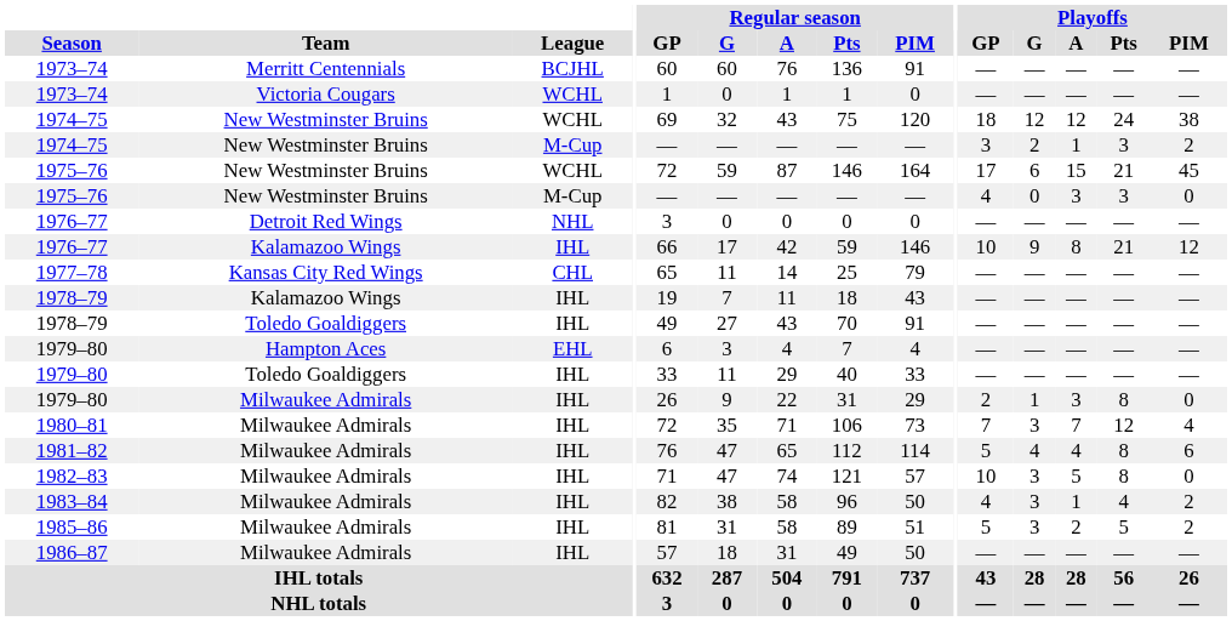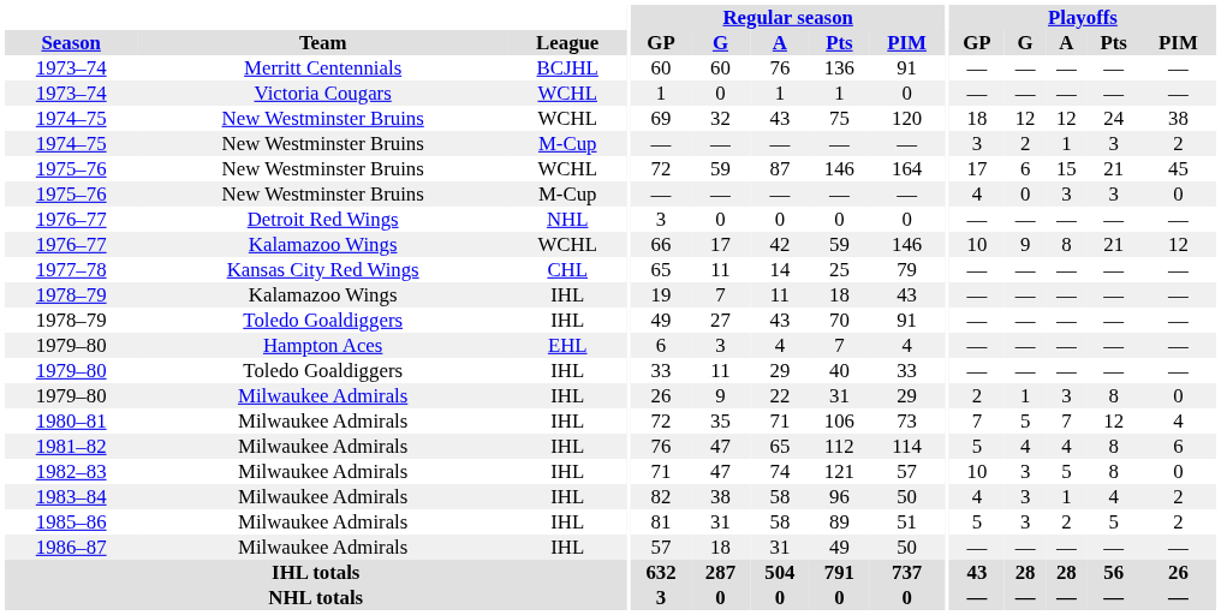 <table border="0" cellpadding="1" cellspacing="0" style="text-align:center; width:60em">
 <tr bgcolor="#e0e0e0">
 <th colspan="3" bgcolor="#ffffff"></th>
 <th rowspan="100" bgcolor="#ffffff"></th>
 <th colspan="5"><a href='#'>Regular season</a></th>
 <th rowspan="100" bgcolor="#ffffff"></th>
 <th colspan="5"><a href='#'>Playoffs</a></th>
 </tr>
 <tr bgcolor="#e0e0e0">
 <th><a href='#'>Season</a></th>
 <th>Team</th>
 <th>League</th>
 <th>GP</th>
 <th><a href='#'>G</a></th>
 <th><a href='#'>A</a></th>
 <th><a href='#'>Pts</a></th>
 <th><a href='#'>PIM</a></th>
 <th>GP</th>
 <th>G</th>
 <th>A</th>
 <th>Pts</th>
 <th>PIM</th>
 </tr>
 <tr>
 <td><a href='#'>1973–74</a></td>
 <td><a href='#'>Merritt Centennials</a></td>
 <td><a href='#'>BCJHL</a></td>
 <td>60</td>
 <td>60</td>
 <td>76</td>
 <td>136</td>
 <td>91</td>
 <td>—</td>
 <td>—</td>
 <td>—</td>
 <td>—</td>
 <td>—</td>
 </tr>
 <tr bgcolor="#f0f0f0">
 <td><a href='#'>1973–74</a></td>
 <td><a href='#'>Victoria Cougars</a></td>
 <td><a href='#'>WCHL</a></td>
 <td>1</td>
 <td>0</td>
 <td>1</td>
 <td>1</td>
 <td>0</td>
 <td>—</td>
 <td>—</td>
 <td>—</td>
 <td>—</td>
 <td>—</td>
 </tr>
 <tr>
 <td><a href='#'>1974–75</a></td>
 <td><a href='#'>New Westminster Bruins</a></td>
 <td>WCHL</td>
 <td>69</td>
 <td>32</td>
 <td>43</td>
 <td>75</td>
 <td>120</td>
 <td>18</td>
 <td>12</td>
 <td>12</td>
 <td>24</td>
 <td>38</td>
 </tr>
 <tr bgcolor="#f0f0f0">
 <td><a href='#'>1974–75</a></td>
 <td>New Westminster Bruins</td>
 <td><a href='#'>M-Cup</a></td>
 <td>—</td>
 <td>—</td>
 <td>—</td>
 <td>—</td>
 <td>—</td>
 <td>3</td>
 <td>2</td>
 <td>1</td>
 <td>3</td>
 <td>2</td>
 </tr>
 <tr>
 <td><a href='#'>1975–76</a></td>
 <td>New Westminster Bruins</td>
 <td>WCHL</td>
 <td>72</td>
 <td>59</td>
 <td>87</td>
 <td>146</td>
 <td>164</td>
 <td>17</td>
 <td>6</td>
 <td>15</td>
 <td>21</td>
 <td>45</td>
 </tr>
 <tr bgcolor="#f0f0f0">
 <td><a href='#'>1975–76</a></td>
 <td>New Westminster Bruins</td>
 <td>M-Cup</td>
 <td>—</td>
 <td>—</td>
 <td>—</td>
 <td>—</td>
 <td>—</td>
 <td>4</td>
 <td>0</td>
 <td>3</td>
 <td>3</td>
 <td>0</td>
 </tr>
 <tr>
 <td><a href='#'>1976–77</a></td>
 <td><a href='#'>Detroit Red Wings</a></td>
 <td><a href='#'>NHL</a></td>
 <td>3</td>
 <td>0</td>
 <td>0</td>
 <td>0</td>
 <td>0</td>
 <td>—</td>
 <td>—</td>
 <td>—</td>
 <td>—</td>
 <td>—</td>
 </tr>
 <tr bgcolor="#f0f0f0">
 <td><a href='#'>1976–77</a></td>
 <td><a href='#'>Kalamazoo Wings</a></td>
-<td><a href='#'>IHL</a></td>
+<td>WCHL</td>
 <td>66</td>
 <td>17</td>
 <td>42</td>
 <td>59</td>
 <td>146</td>
 <td>10</td>
 <td>9</td>
 <td>8</td>
 <td>21</td>
 <td>12</td>
 </tr>
 <tr>
 <td><a href='#'>1977–78</a></td>
 <td><a href='#'>Kansas City Red Wings</a></td>
 <td><a href='#'>CHL</a></td>
 <td>65</td>
 <td>11</td>
 <td>14</td>
 <td>25</td>
 <td>79</td>
 <td>—</td>
 <td>—</td>
 <td>—</td>
 <td>—</td>
 <td>—</td>
 </tr>
 <tr bgcolor="#f0f0f0">
 <td><a href='#'>1978–79</a></td>
 <td>Kalamazoo Wings</td>
 <td>IHL</td>
 <td>19</td>
 <td>7</td>
 <td>11</td>
 <td>18</td>
 <td>43</td>
 <td>—</td>
 <td>—</td>
 <td>—</td>
 <td>—</td>
 <td>—</td>
 </tr>
 <tr>
 <td>1978–79</td>
 <td><a href='#'>Toledo Goaldiggers</a></td>
 <td>IHL</td>
 <td>49</td>
 <td>27</td>
 <td>43</td>
 <td>70</td>
 <td>91</td>
 <td>—</td>
 <td>—</td>
 <td>—</td>
 <td>—</td>
 <td>—</td>
 </tr>
 <tr bgcolor="#f0f0f0">
 <td>1979–80</td>
 <td><a href='#'>Hampton Aces</a></td>
 <td><a href='#'>EHL</a></td>
 <td>6</td>
 <td>3</td>
 <td>4</td>
 <td>7</td>
 <td>4</td>
 <td>—</td>
 <td>—</td>
 <td>—</td>
 <td>—</td>
 <td>—</td>
 </tr>
 <tr>
 <td><a href='#'>1979–80</a></td>
 <td>Toledo Goaldiggers</td>
 <td>IHL</td>
 <td>33</td>
 <td>11</td>
 <td>29</td>
 <td>40</td>
 <td>33</td>
 <td>—</td>
 <td>—</td>
 <td>—</td>
 <td>—</td>
 <td>—</td>
 </tr>
 <tr bgcolor="#f0f0f0">
 <td>1979–80</td>
 <td><a href='#'>Milwaukee Admirals</a></td>
 <td>IHL</td>
 <td>26</td>
 <td>9</td>
 <td>22</td>
 <td>31</td>
 <td>29</td>
 <td>2</td>
 <td>1</td>
 <td>3</td>
 <td>8</td>
 <td>0</td>
 </tr>
 <tr>
 <td><a href='#'>1980–81</a></td>
 <td>Milwaukee Admirals</td>
 <td>IHL</td>
 <td>72</td>
 <td>35</td>
 <td>71</td>
 <td>106</td>
 <td>73</td>
 <td>7</td>
-<td>3</td>
+<td>5</td>
 <td>7</td>
 <td>12</td>
 <td>4</td>
 </tr>
 <tr bgcolor="#f0f0f0">
 <td><a href='#'>1981–82</a></td>
 <td>Milwaukee Admirals</td>
 <td>IHL</td>
 <td>76</td>
 <td>47</td>
 <td>65</td>
 <td>112</td>
 <td>114</td>
 <td>5</td>
 <td>4</td>
 <td>4</td>
 <td>8</td>
 <td>6</td>
 </tr>
 <tr>
 <td><a href='#'>1982–83</a></td>
 <td>Milwaukee Admirals</td>
 <td>IHL</td>
 <td>71</td>
 <td>47</td>
 <td>74</td>
 <td>121</td>
 <td>57</td>
 <td>10</td>
 <td>3</td>
 <td>5</td>
 <td>8</td>
 <td>0</td>
 </tr>
 <tr bgcolor="#f0f0f0">
 <td><a href='#'>1983–84</a></td>
 <td>Milwaukee Admirals</td>
 <td>IHL</td>
 <td>82</td>
 <td>38</td>
 <td>58</td>
 <td>96</td>
 <td>50</td>
 <td>4</td>
 <td>3</td>
 <td>1</td>
 <td>4</td>
 <td>2</td>
 </tr>
 <tr>
 <td><a href='#'>1985–86</a></td>
 <td>Milwaukee Admirals</td>
 <td>IHL</td>
 <td>81</td>
 <td>31</td>
 <td>58</td>
 <td>89</td>
 <td>51</td>
 <td>5</td>
 <td>3</td>
 <td>2</td>
 <td>5</td>
 <td>2</td>
 </tr>
 <tr bgcolor="#f0f0f0">
 <td><a href='#'>1986–87</a></td>
 <td>Milwaukee Admirals</td>
 <td>IHL</td>
 <td>57</td>
 <td>18</td>
 <td>31</td>
 <td>49</td>
 <td>50</td>
 <td>—</td>
 <td>—</td>
 <td>—</td>
 <td>—</td>
 <td>—</td>
 </tr>
 <tr bgcolor="#e0e0e0">
 <th colspan="3">IHL totals</th>
 <th>632</th>
 <th>287</th>
 <th>504</th>
 <th>791</th>
 <th>737</th>
 <th>43</th>
 <th>28</th>
 <th>28</th>
 <th>56</th>
 <th>26</th>
 </tr>
 <tr bgcolor="#e0e0e0">
 <th colspan="3">NHL totals</th>
 <th>3</th>
 <th>0</th>
 <th>0</th>
 <th>0</th>
 <th>0</th>
 <th>—</th>
 <th>—</th>
 <th>—</th>
 <th>—</th>
 <th>—</th>
 </tr>
 </table>
